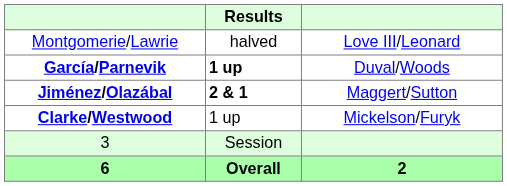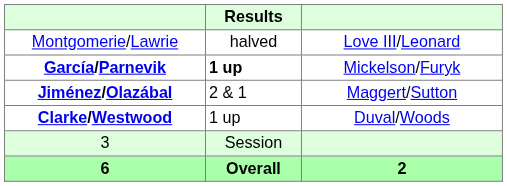 <table border="1" cellpadding="3" style="border-collapse:collapse; text-align:center;">
 <tr style="background:#dfd;">
 <th style="width:12em;"></th>
 <th style="width:5.5em;">Results</th>
 <th style="width:12em;"></th>
 </tr>
 <tr>
 <td><a href='#'>Montgomerie</a>/<a href='#'>Lawrie</a></td>
 <td>halved</td>
 <td><a href='#'>Love III</a>/<a href='#'>Leonard</a></td>
 </tr>
 <tr>
 <td><strong><a href='#'>García</a>/<a href='#'>Parnevik</a></strong></td>
 <td align=left><strong> 1 up</strong></td>
-<td><a href='#'>Duval</a>/<a href='#'>Woods</a></td>
+<td><a href='#'>Mickelson</a>/<a href='#'>Furyk</a></td>
 </tr>
 <tr>
 <td><strong><a href='#'>Jiménez</a>/<a href='#'>Olazábal</a></strong></td>
-<td align=left><strong> 2 & 1</strong></td>
+<td align=left> 2 & 1</td>
 <td><a href='#'>Maggert</a>/<a href='#'>Sutton</a></td>
 </tr>
 <tr>
 <td><strong><a href='#'>Clarke</a>/<a href='#'>Westwood</a></strong></td>
 <td align=left> 1 up</td>
-<td><a href='#'>Mickelson</a>/<a href='#'>Furyk</a></td>
+<td><a href='#'>Duval</a>/<a href='#'>Woods</a></td>
 </tr>
 <tr style="background:#dfd;">
 <td>3</td>
 <td>Session</td>
 <td></td>
 </tr>
 <tr style="background:#afa;">
 <th>6</th>
 <th>Overall</th>
 <th>2</th>
 </tr>
 </table>
